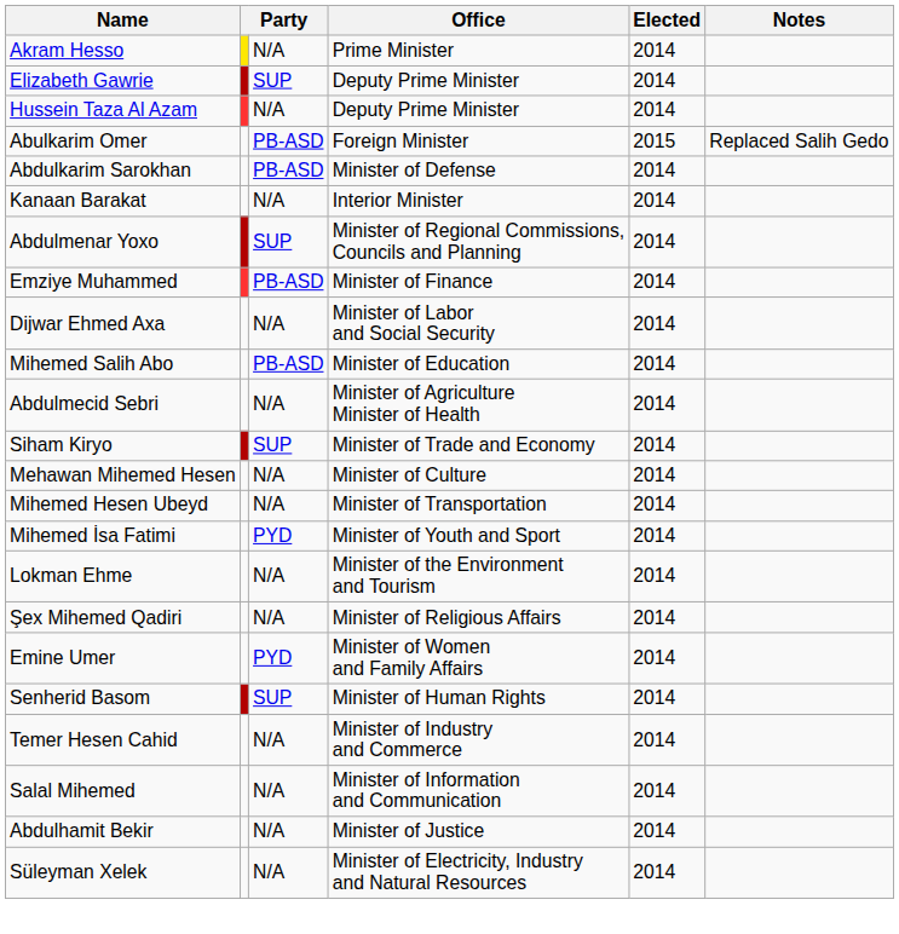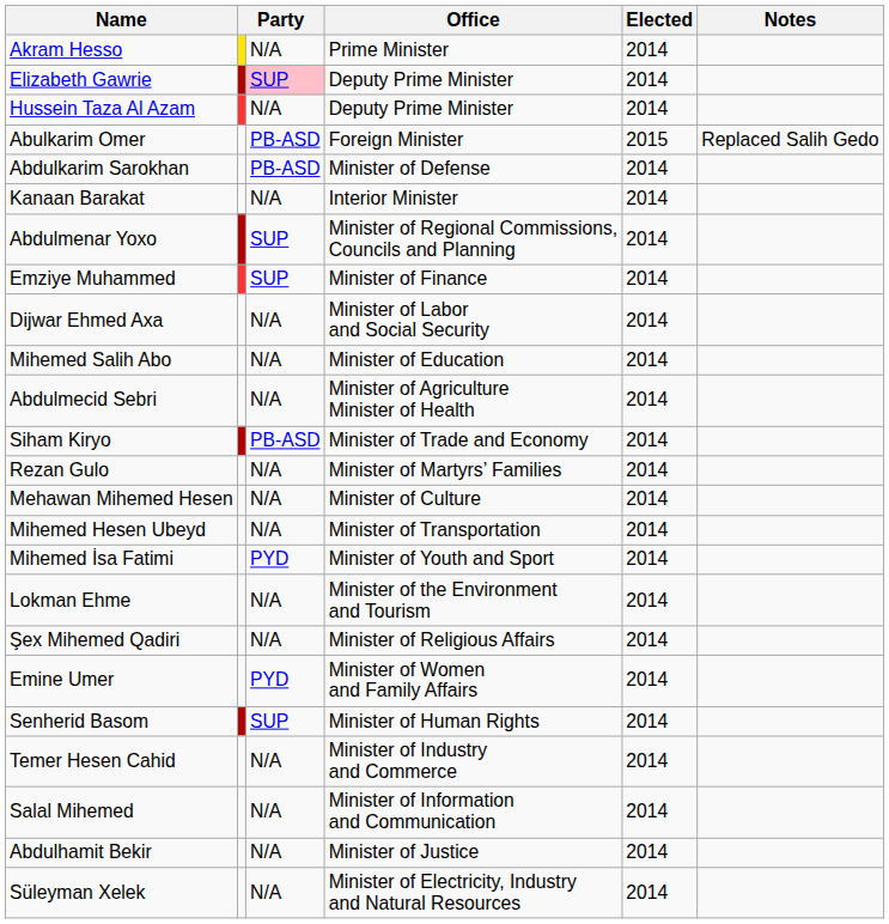 <table class="wikitable sortable">
 <tr>
 <th>Name</th>
 <th colspan=2>Party</th>
 <th>Office</th>
 <th>Elected</th>
 <th>Notes</th>
 </tr>
 <tr>
 <td><a href='#'>Akram Hesso</a></td>
 <td style="background:#fee801;"></td>
 <td>N/A</td>
 <td>Prime Minister</td>
 <td>2014</td>
 <td></td>
 </tr>
 <tr>
 <td><a href='#'>Elizabeth Gawrie</a></td>
 <td style="background:#b20000;"></td>
-<td><a href='#'>SUP</a></td>
+<td style="background: pink;"><a href='#'>SUP</a></td>
 <td>Deputy Prime Minister</td>
 <td>2014</td>
 <td></td>
 </tr>
 <tr>
 <td><a href='#'>Hussein Taza Al Azam</a></td>
 <td style="background:#ff3232;"></td>
 <td>N/A</td>
 <td>Deputy Prime Minister</td>
 <td>2014</td>
 <td></td>
 </tr>
 <tr>
 <td>Abulkarim Omer</td>
 <td></td>
 <td><a href='#'>PB-ASD</a></td>
 <td>Foreign Minister</td>
 <td>2015</td>
 <td>Replaced Salih Gedo</td>
 </tr>
 <tr>
 <td>Abdulkarim Sarokhan</td>
 <td></td>
 <td><a href='#'>PB-ASD</a></td>
 <td>Minister of Defense</td>
 <td>2014</td>
 <td></td>
 </tr>
 <tr>
 <td>Kanaan Barakat</td>
 <td></td>
 <td>N/A</td>
 <td>Interior Minister</td>
 <td>2014</td>
 <td></td>
 </tr>
 <tr>
 <td>Abdulmenar Yoxo</td>
 <td style="background:#b20000;"></td>
 <td><a href='#'>SUP</a></td>
 <td>Minister of Regional Commissions,<br> Councils and Planning</td>
 <td>2014</td>
 <td></td>
 </tr>
 <tr>
 <td>Emziye Muhammed</td>
 <td style="background:#ff3232;"></td>
-<td><a href='#'>PB-ASD</a></td>
+<td><a href='#'>SUP</a></td>
 <td>Minister of Finance</td>
 <td>2014</td>
 <td></td>
 </tr>
 <tr>
 <td>Dijwar Ehmed Axa</td>
 <td></td>
 <td>N/A</td>
 <td>Minister of Labor <br>and Social Security</td>
 <td>2014</td>
 <td></td>
 </tr>
 <tr>
 <td>Mihemed Salih Abo</td>
 <td></td>
-<td><a href='#'>PB-ASD</a></td>
+<td>N/A</td>
 <td>Minister of Education</td>
 <td>2014</td>
 <td></td>
 </tr>
 <tr>
 <td>Abdulmecid Sebri</td>
 <td></td>
 <td>N/A</td>
 <td>Minister of Agriculture<br>Minister of Health</td>
 <td>2014</td>
 <td></td>
 </tr>
 <tr>
 <td>Siham Kiryo</td>
 <td style="background:#b20000;"></td>
-<td><a href='#'>SUP</a></td>
+<td><a href='#'>PB-ASD</a></td>
 <td>Minister of Trade and Economy</td>
+<td>2014</td>
+<td></td>
+</tr>
+<tr>
+<td>Rezan Gulo</td>
+<td></td>
+<td>N/A</td>
+<td>Minister of Martyrs’ Families</td>
 <td>2014</td>
 <td></td>
 </tr>
 <tr>
 <td>Mehawan Mihemed Hesen</td>
 <td></td>
 <td>N/A</td>
 <td>Minister of Culture</td>
 <td>2014</td>
 <td></td>
 </tr>
 <tr>
 <td>Mihemed Hesen Ubeyd</td>
 <td></td>
 <td>N/A</td>
 <td>Minister of Transportation</td>
 <td>2014</td>
 <td></td>
 </tr>
 <tr>
 <td>Mihemed İsa Fatimi</td>
 <td></td>
 <td><a href='#'>PYD</a></td>
 <td>Minister of Youth and Sport</td>
 <td>2014</td>
 <td></td>
 </tr>
 <tr>
 <td>Lokman Ehme</td>
 <td></td>
 <td>N/A</td>
 <td>Minister of the Environment <br>and Tourism</td>
 <td>2014</td>
 <td></td>
 </tr>
 <tr>
 <td>Şex Mihemed Qadiri</td>
 <td></td>
 <td>N/A</td>
 <td>Minister of Religious Affairs</td>
 <td>2014</td>
 <td></td>
 </tr>
 <tr>
 <td>Emine Umer</td>
 <td></td>
 <td><a href='#'>PYD</a></td>
 <td>Minister of Women <br>and Family Affairs</td>
 <td>2014</td>
 <td></td>
 </tr>
 <tr>
 <td>Senherid Basom</td>
 <td style="background:#b20000;"></td>
 <td><a href='#'>SUP</a></td>
 <td>Minister of Human Rights</td>
 <td>2014</td>
 <td></td>
 </tr>
 <tr>
 <td>Temer Hesen Cahid</td>
 <td></td>
 <td>N/A</td>
 <td>Minister of Industry <br>and Commerce</td>
 <td>2014</td>
 <td></td>
 </tr>
 <tr>
 <td>Salal Mihemed</td>
 <td></td>
 <td>N/A</td>
 <td>Minister of Information <br>and Communication</td>
 <td>2014</td>
 <td></td>
 </tr>
 <tr>
 <td>Abdulhamit Bekir</td>
 <td></td>
 <td>N/A</td>
 <td>Minister of Justice</td>
 <td>2014</td>
 <td></td>
 </tr>
 <tr>
 <td>Süleyman Xelek</td>
 <td></td>
 <td>N/A</td>
 <td>Minister of Electricity, Industry <br>and Natural Resources</td>
 <td>2014</td>
 <td></td>
 </tr>
 </table>
